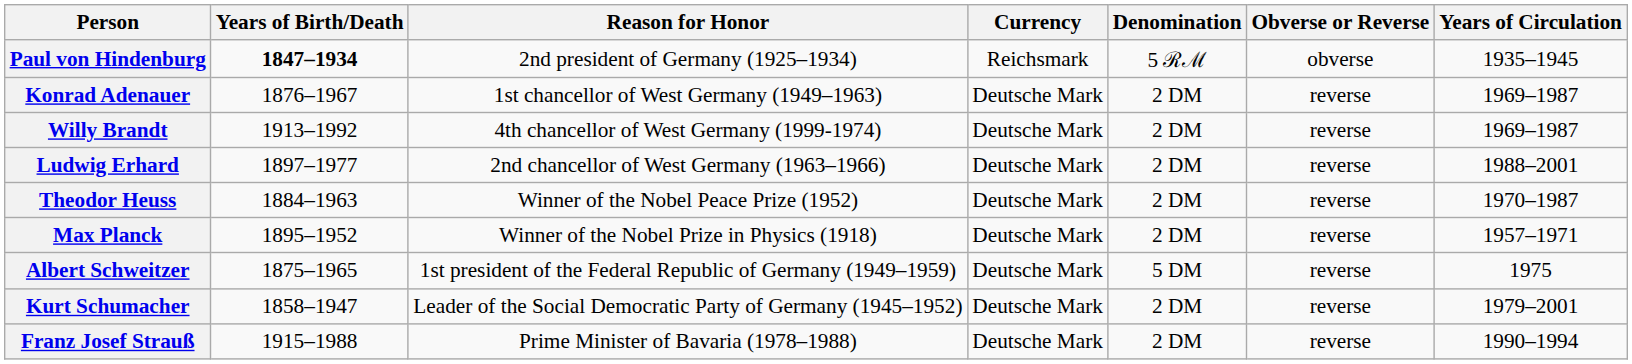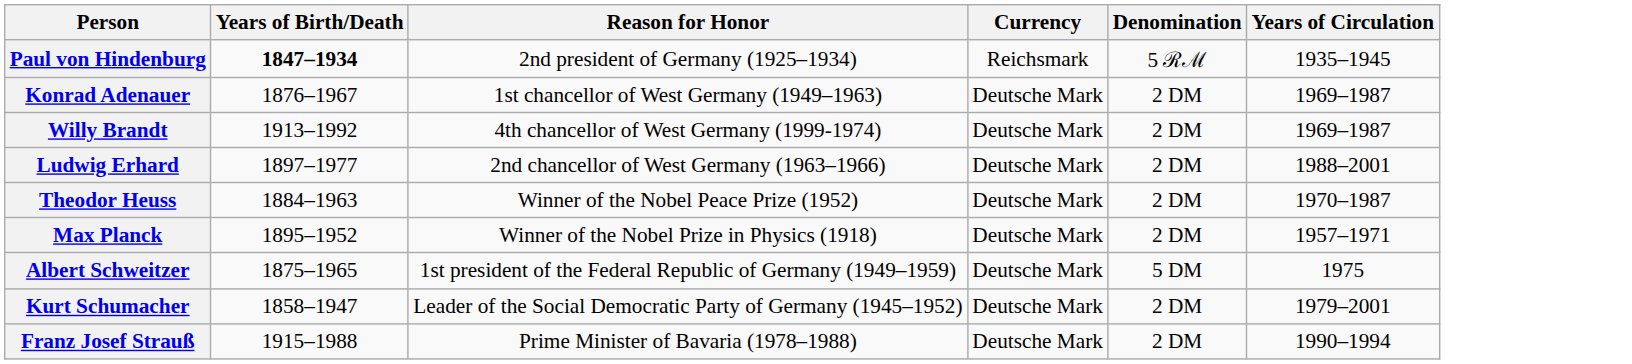 <table class="wikitable" style="font-size:95%; text-align:center;">
 <tr>
 <th>Person</th>
 <th>Years of Birth/Death</th>
 <th>Reason for Honor</th>
 <th>Currency</th>
 <th>Denomination</th>
-<th>Obverse or Reverse</th>
 <th>Years of Circulation</th>
 </tr>
 <tr>
 <th><a href='#'>Paul von Hindenburg</a></th>
 <td><strong>1847–1934</strong></td>
 <td>2nd president of Germany (1925–1934)</td>
 <td>Reichsmark</td>
 <td>5 ℛℳ</td>
-<td>obverse</td>
 <td>1935–1945</td>
 </tr>
 <tr>
 <th><a href='#'>Konrad Adenauer</a></th>
 <td>1876–1967</td>
 <td>1st chancellor of West Germany (1949–1963)</td>
 <td>Deutsche Mark</td>
 <td>2 DM</td>
-<td>reverse</td>
 <td>1969–1987</td>
 </tr>
 <tr>
 <th><a href='#'>Willy Brandt</a></th>
 <td>1913–1992</td>
 <td>4th chancellor of West Germany (1999-1974)</td>
 <td>Deutsche Mark</td>
 <td>2 DM</td>
-<td>reverse</td>
 <td>1969–1987</td>
 </tr>
 <tr>
 <th><a href='#'>Ludwig Erhard</a></th>
 <td>1897–1977</td>
 <td>2nd chancellor of West Germany (1963–1966)</td>
 <td>Deutsche Mark</td>
 <td>2 DM</td>
-<td>reverse</td>
 <td>1988–2001</td>
 </tr>
 <tr>
 <th><a href='#'>Theodor Heuss</a></th>
 <td>1884–1963</td>
 <td>Winner of the Nobel Peace Prize (1952)</td>
 <td>Deutsche Mark</td>
 <td>2 DM</td>
-<td>reverse</td>
 <td>1970–1987</td>
 </tr>
 <tr>
 <th><a href='#'>Max Planck</a></th>
 <td>1895–1952</td>
 <td>Winner of the Nobel Prize in Physics (1918)</td>
 <td>Deutsche Mark</td>
 <td>2 DM</td>
-<td>reverse</td>
 <td>1957–1971</td>
 </tr>
 <tr>
 <th><a href='#'>Albert Schweitzer</a></th>
 <td>1875–1965</td>
 <td>1st president of the Federal Republic of Germany (1949–1959)</td>
 <td>Deutsche Mark</td>
 <td>5 DM</td>
-<td>reverse</td>
 <td>1975</td>
 </tr>
 <tr>
 <th><a href='#'>Kurt Schumacher</a></th>
 <td>1858–1947</td>
 <td>Leader of the Social Democratic Party of Germany (1945–1952)</td>
 <td>Deutsche Mark</td>
 <td>2 DM</td>
-<td>reverse</td>
 <td>1979–2001</td>
 </tr>
 <tr>
 <th><a href='#'>Franz Josef Strauß</a></th>
 <td>1915–1988</td>
 <td>Prime Minister of Bavaria (1978–1988)</td>
 <td>Deutsche Mark</td>
 <td>2 DM</td>
-<td>reverse</td>
 <td>1990–1994</td>
 </tr>
 </table>
